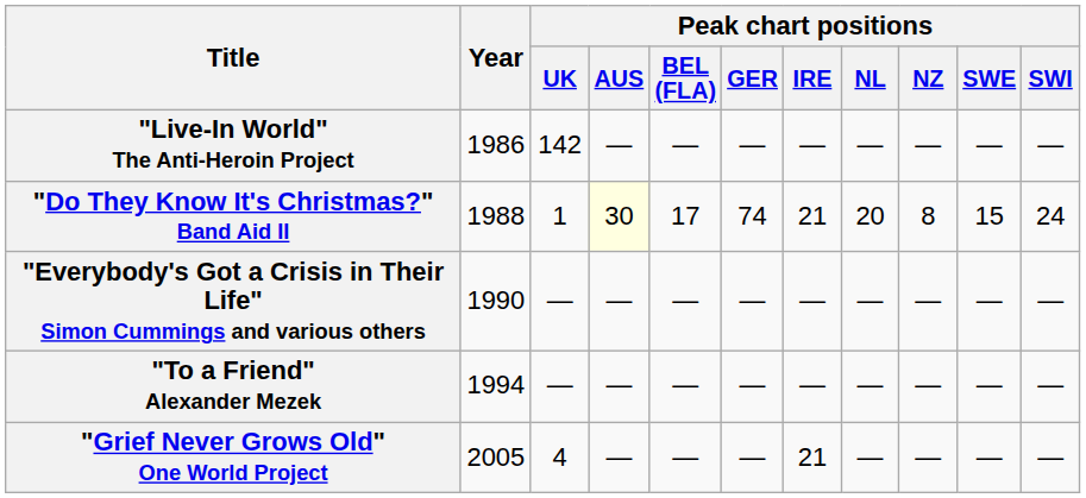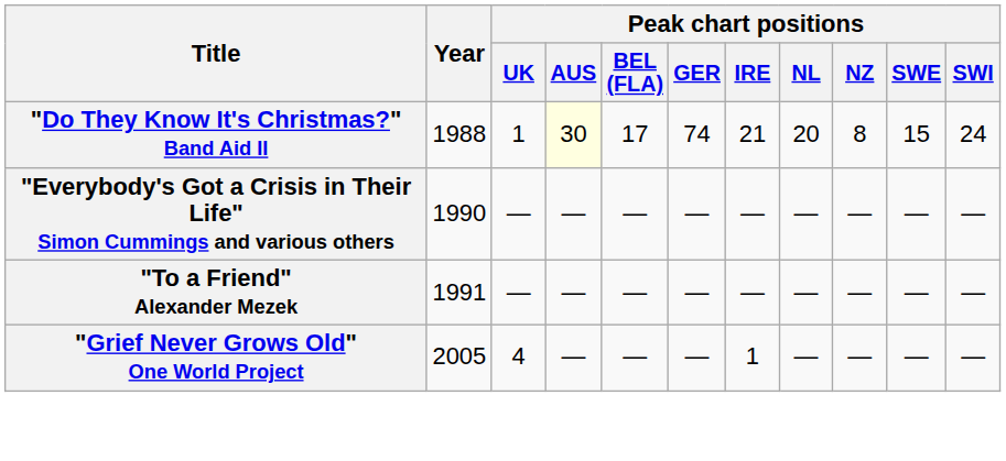 <table class="wikitable plainrowheaders" style="text-align:center;">
 <tr>
 <th rowspan="2" scope="col" style="width:17em;">Title</th>
 <th rowspan="2" scope="col" style="width:2em;">Year</th>
 <th colspan="9">Peak chart positions</th>
 </tr>
 <tr>
 <th scope="col" style="width:2em;font-size:90%;"><a href='#'>UK</a><br></th>
 <th scope="col" style="width:2em;font-size:90%;"><a href='#'>AUS</a><br></th>
 <th scope="col" style="width:2em;font-size:90%;"><a href='#'>BEL (FLA)</a><br></th>
 <th scope="col" style="width:2em;font-size:90%;"><a href='#'>GER</a><br></th>
 <th scope="col" style="width:2em;font-size:90%;"><a href='#'>IRE</a><br></th>
 <th scope="col" style="width:2em;font-size:90%;"><a href='#'>NL</a><br></th>
 <th scope="col" style="width:2em;font-size:90%;"><a href='#'>NZ</a><br></th>
 <th scope="col" style="width:2em;font-size:90%;"><a href='#'>SWE</a><br></th>
 <th scope="col" style="width:2em;font-size:90%;"><a href='#'>SWI</a><br></th>
-</tr>
-<tr>
-<th scope="row">"Live-In World"<br><small>The Anti-Heroin Project</small></th>
-<td>1986</td>
-<td>142</td>
-<td>—</td>
-<td>—</td>
-<td>—</td>
-<td>—</td>
-<td>—</td>
-<td>—</td>
-<td>—</td>
-<td>—</td>
 </tr>
 <tr>
 <th scope="row">"<a href='#'>Do They Know It's Christmas?</a>"<br><small><a href='#'>Band Aid II</a></small></th>
 <td>1988</td>
 <td>1</td>
 <td style="background: lightyellow;">30</td>
 <td>17</td>
 <td>74</td>
 <td>21</td>
 <td>20</td>
 <td>8</td>
 <td>15</td>
 <td>24</td>
 </tr>
 <tr>
 <th scope="row">"Everybody's Got a Crisis in Their Life"<br><small><a href='#'>Simon Cummings</a> and various others</small></th>
 <td>1990</td>
 <td>—</td>
 <td>—</td>
 <td>—</td>
 <td>—</td>
 <td>—</td>
 <td>—</td>
 <td>—</td>
 <td>—</td>
 <td>—</td>
 </tr>
 <tr>
 <th scope="row">"To a Friend"<br><small>Alexander Mezek</small></th>
-<td>1994</td>
+<td>1991</td>
 <td>—</td>
 <td>—</td>
 <td>—</td>
 <td>—</td>
 <td>—</td>
 <td>—</td>
 <td>—</td>
 <td>—</td>
 <td>—</td>
 </tr>
 <tr>
 <th scope="row">"<a href='#'>Grief Never Grows Old</a>"<br><small><a href='#'>One World Project</a></small></th>
 <td>2005</td>
 <td>4</td>
 <td>—</td>
 <td>—</td>
 <td>—</td>
-<td>21</td>
+<td>1</td>
 <td>—</td>
 <td>—</td>
 <td>—</td>
 <td>—</td>
 </tr>
 </table>
